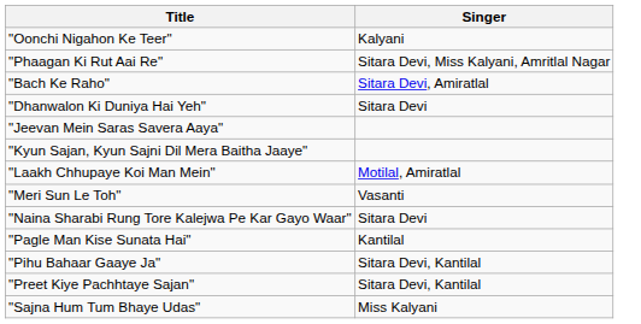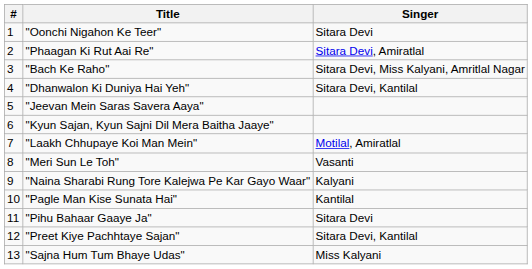 <table class="wikitable" style="font-size:95%;">
 <tr>
+<th>#</th>
 <th>Title</th>
 <th>Singer</th>
 </tr>
 <tr>
+<td>1</td>
 <td>"Oonchi Nigahon Ke Teer"</td>
-<td>Kalyani</td>
+<td>Sitara Devi</td>
 </tr>
 <tr>
+<td>2</td>
 <td>"Phaagan Ki Rut Aai Re"</td>
+<td><a href='#'>Sitara Devi</a>, Amiratlal</td>
+</tr>
+<tr>
+<td>3</td>
+<td>"Bach Ke Raho"</td>
 <td>Sitara Devi, Miss Kalyani, Amritlal Nagar</td>
 </tr>
 <tr>
-<td>"Bach Ke Raho"</td>
-<td><a href='#'>Sitara Devi</a>, Amiratlal</td>
+<td>4</td>
+<td>"Dhanwalon Ki Duniya Hai Yeh"</td>
+<td>Sitara Devi, Kantilal</td>
 </tr>
 <tr>
-<td>"Dhanwalon Ki Duniya Hai Yeh"</td>
-<td>Sitara Devi</td>
-</tr>
-<tr>
+<td>5</td>
 <td>"Jeevan Mein Saras Savera Aaya"</td>
 <td></td>
 </tr>
 <tr>
+<td>6</td>
 <td>"Kyun Sajan, Kyun Sajni Dil Mera Baitha Jaaye"</td>
 <td></td>
 </tr>
 <tr>
+<td>7</td>
 <td>"Laakh Chhupaye Koi Man Mein"</td>
 <td><a href='#'>Motilal</a>, Amiratlal</td>
 </tr>
 <tr>
+<td>8</td>
 <td>"Meri Sun Le Toh"</td>
 <td>Vasanti</td>
 </tr>
 <tr>
+<td>9</td>
 <td>"Naina Sharabi Rung Tore Kalejwa Pe Kar Gayo Waar"</td>
-<td>Sitara Devi</td>
+<td>Kalyani</td>
 </tr>
 <tr>
+<td>10</td>
 <td>"Pagle Man Kise Sunata Hai"</td>
 <td>Kantilal</td>
 </tr>
 <tr>
+<td>11</td>
 <td>"Pihu Bahaar Gaaye Ja"</td>
-<td>Sitara Devi, Kantilal</td>
+<td>Sitara Devi</td>
 </tr>
 <tr>
+<td>12</td>
 <td>"Preet Kiye Pachhtaye Sajan"</td>
 <td>Sitara Devi, Kantilal</td>
 </tr>
 <tr>
+<td>13</td>
 <td>"Sajna Hum Tum Bhaye Udas"</td>
 <td>Miss Kalyani</td>
 </tr>
 </table>
